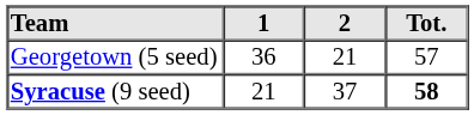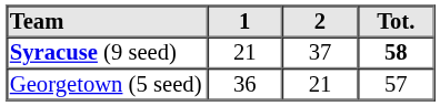 <table border=1 cellspacing=0 width=300 style="margin-left:3em;">
 <tr style="text-align:center; background-color:#e6e6e6;">
 <th align=left width=25%>Team</th>
 <th width=10%>1</th>
 <th width=10%>2</th>
 <th width=10%>Tot.</th>
 </tr>
 <tr style="text-align:center;">
+<td align=left><strong><a href='#'>Syracuse</a></strong> (9 seed)</td>
+<td>21</td>
+<td>37</td>
+<td><strong>58</strong></td>
+</tr>
+<tr style="text-align:center;">
 <td align=left><a href='#'>Georgetown</a> (5 seed)</td>
 <td>36</td>
 <td>21</td>
 <td>57</td>
 </tr>
 <tr style="text-align:center;">
-<td align=left><strong><a href='#'>Syracuse</a></strong> (9 seed)</td>
-<td>21</td>
-<td>37</td>
-<td><strong>58</strong></td>
-</tr>
-<tr style="text-align:center;">
 </tr>
 </table>
